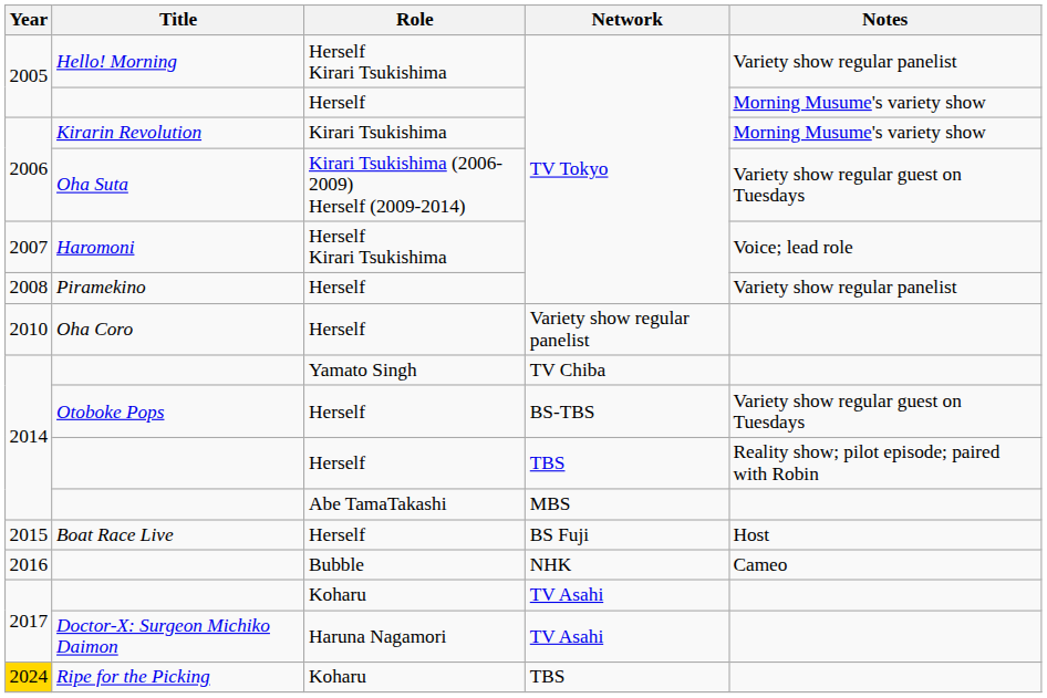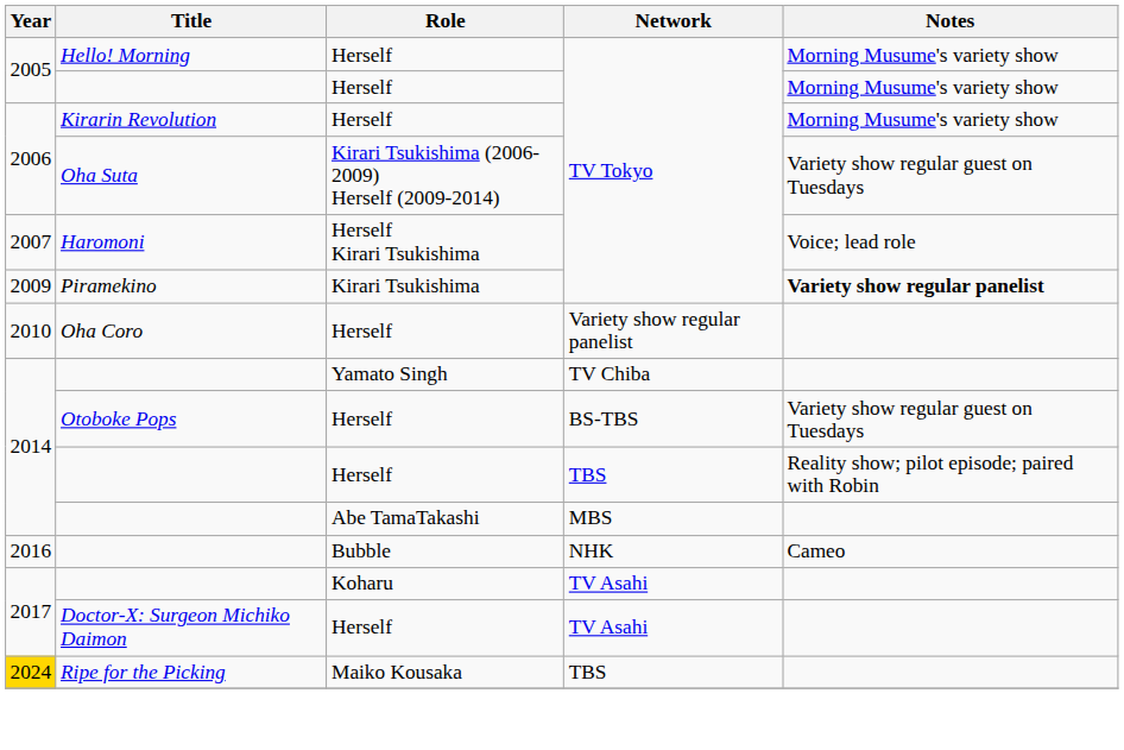 <table class="wikitable">
 <tr>
 <th>Year</th>
 <th>Title</th>
 <th>Role</th>
 <th>Network</th>
 <th>Notes</th>
 </tr>
 <tr>
 <td rowspan="2">2005</td>
 <td><em><a href='#'>Hello! Morning</a></em></td>
-<td>Herself<br>Kirari Tsukishima</td>
+<td>Herself</td>
 <td rowspan="6"><a href='#'>TV Tokyo</a></td>
-<td>Variety show regular panelist</td>
+<td><a href='#'>Morning Musume</a>'s variety show</td>
 </tr>
 <tr>
 <td></td>
 <td>Herself</td>
 <td><a href='#'>Morning Musume</a>'s variety show</td>
 </tr>
 <tr>
 <td rowspan="2">2006</td>
 <td><em><a href='#'>Kirarin Revolution</a></em></td>
-<td>Kirari Tsukishima</td>
+<td>Herself</td>
 <td><a href='#'>Morning Musume</a>'s variety show</td>
 </tr>
 <tr>
 <td><em><a href='#'>Oha Suta</a></em></td>
 <td><a href='#'>Kirari Tsukishima</a> (2006-2009)<br>Herself (2009-2014)</td>
 <td>Variety show regular guest on Tuesdays</td>
 </tr>
 <tr>
 <td>2007</td>
 <td><em><a href='#'>Haromoni</a></em></td>
 <td>Herself<br>Kirari Tsukishima</td>
 <td>Voice; lead role</td>
 </tr>
 <tr>
-<td>2008</td>
+<td>2009</td>
 <td><em>Piramekino</em></td>
-<td>Herself</td>
-<td>Variety show regular panelist</td>
+<td>Kirari Tsukishima</td>
+<td><strong>Variety show regular panelist</strong></td>
 </tr>
 <tr>
 <td>2010</td>
 <td><em>Oha Coro</em></td>
 <td>Herself</td>
 <td>Variety show regular panelist</td>
 </tr>
 <tr>
 <td rowspan="4">2014</td>
 <td></td>
 <td>Yamato Singh</td>
 <td>TV Chiba</td>
 <td></td>
 </tr>
 <tr>
 <td><em><a href='#'>Otoboke Pops</a></em></td>
 <td>Herself</td>
 <td>BS-TBS</td>
 <td>Variety show regular guest on Tuesdays</td>
 </tr>
 <tr>
 <td></td>
 <td>Herself</td>
 <td><a href='#'>TBS</a></td>
 <td>Reality show; pilot episode; paired with Robin</td>
 </tr>
 <tr>
 <td></td>
 <td>Abe TamaTakashi</td>
 <td>MBS</td>
 <td></td>
 </tr>
 <tr>
-<td>2015</td>
-<td><em>Boat Race Live</em></td>
-<td>Herself</td>
-<td>BS Fuji</td>
-<td>Host</td>
-</tr>
-<tr>
 <td>2016</td>
 <td></td>
 <td>Bubble</td>
 <td>NHK</td>
 <td>Cameo</td>
 </tr>
 <tr>
 <td rowspan="2">2017</td>
 <td></td>
 <td>Koharu</td>
 <td><a href='#'>TV Asahi</a></td>
 <td></td>
 </tr>
 <tr>
 <td><em><a href='#'>Doctor-X: Surgeon Michiko Daimon</a></em></td>
-<td>Haruna Nagamori</td>
+<td>Herself</td>
 <td><a href='#'>TV Asahi</a></td>
 <td></td>
 </tr>
 <tr>
 <td style="background: gold;">2024</td>
 <td><em><a href='#'>Ripe for the Picking</a></em></td>
-<td>Koharu</td>
+<td>Maiko Kousaka</td>
 <td>TBS</td>
 <td></td>
 </tr>
 <tr>
 </tr>
 </table>
